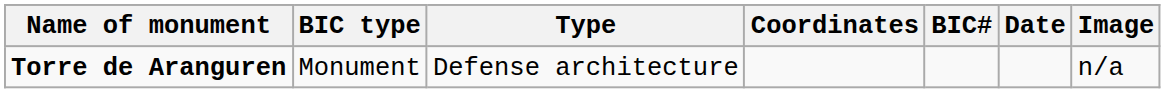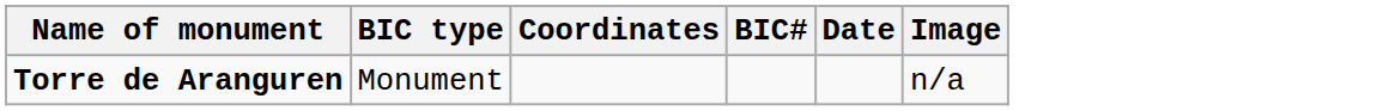 <table class="wikitable">
 <tr>
 <th>Name of monument</th>
 <th>BIC type</th>
-<th>Type</th>
 <th>Coordinates</th>
 <th>BIC#</th>
 <th>Date</th>
 <th>Image</th>
 </tr>
 <tr>
 <td><strong>Torre de Aranguren</strong></td>
 <td>Monument</td>
-<td>Defense architecture</td>
 <td></td>
 <td></td>
 <td></td>
 <td>n/a</td>
 </tr>
 </table>
